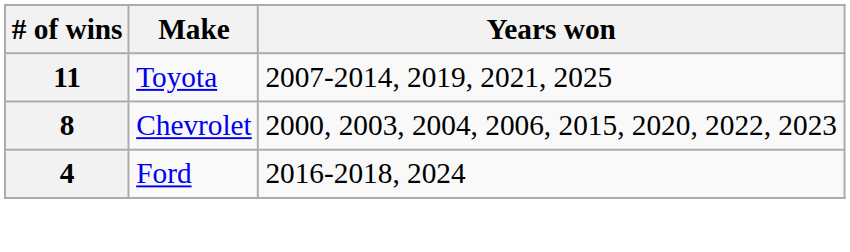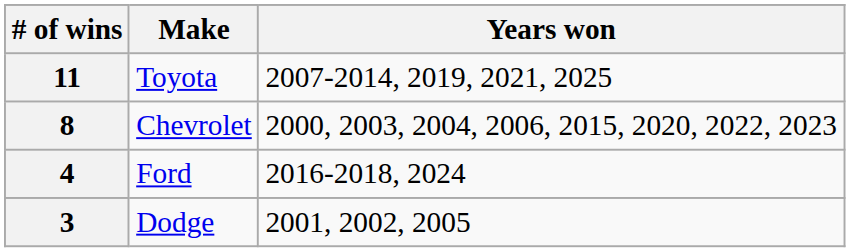 <table class="wikitable" style="font-size: 95%;">
 <tr>
 <th># of wins</th>
 <th>Make</th>
 <th>Years won</th>
 </tr>
 <tr>
 <th>11</th>
 <td> <a href='#'>Toyota</a></td>
 <td>2007-2014, 2019, 2021, 2025</td>
 </tr>
 <tr>
 <th>8</th>
 <td>  <a href='#'>Chevrolet</a></td>
 <td>2000, 2003, 2004, 2006, 2015, 2020, 2022, 2023</td>
 </tr>
 <tr>
 <th>4</th>
 <td> <a href='#'>Ford</a></td>
 <td>2016-2018, 2024</td>
 </tr>
+<tr>
+<th>3</th>
+<td>  <a href='#'>Dodge</a> </td>
+<td>2001, 2002, 2005</td>
+</tr>
 </table>
